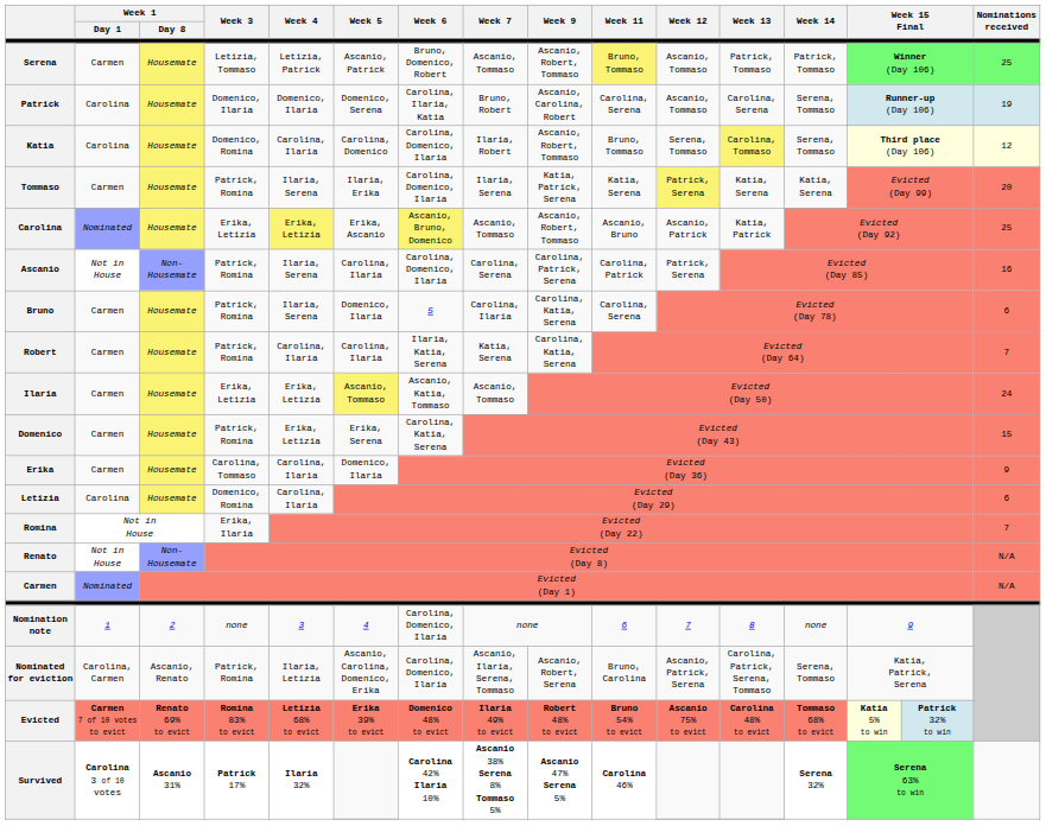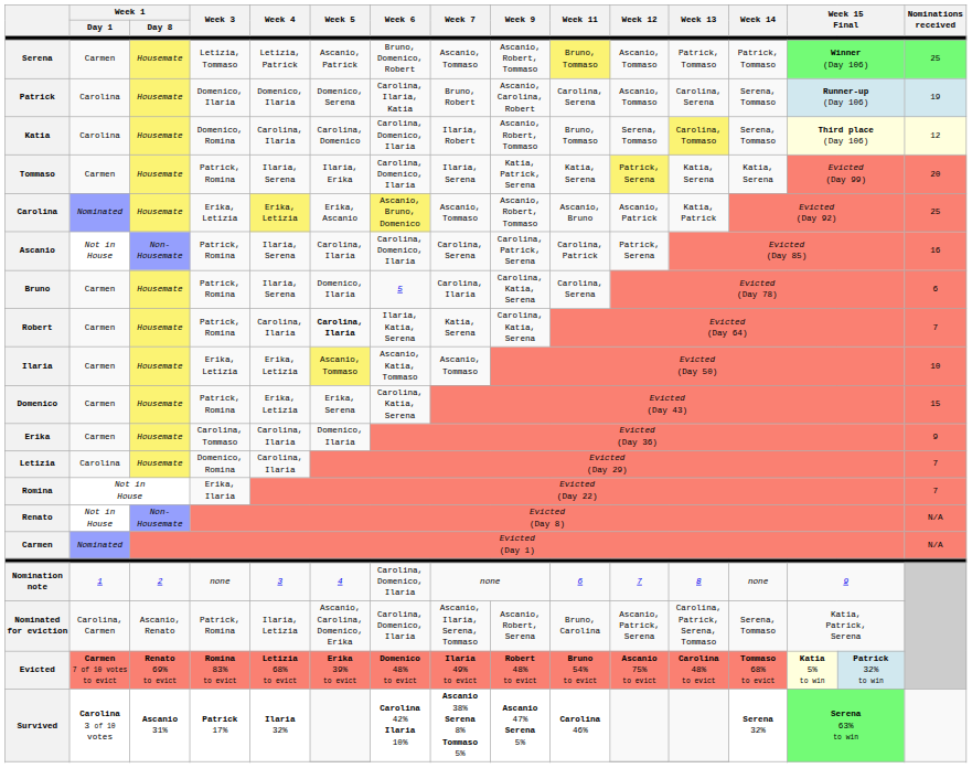 <table class="wikitable" style="text-align:center; width:100%; font-size:85%; line-height:15px;">
 <tr>
 <th style="width:5%" rowspan="2"></th>
 <th style="width:5%" colspan="2">Week 1</th>
 <th style="width:5%" rowspan="2">Week 3</th>
 <th style="width:5%" rowspan="2">Week 4</th>
 <th style="width:5%" rowspan="2">Week 5</th>
 <th style="width:5%" rowspan="2">Week 6</th>
 <th style="width:5%" rowspan="2">Week 7</th>
 <th style="width:5%" rowspan="2">Week 9</th>
 <th style="width:5%" rowspan="2">Week 11</th>
 <th style="width:5%" rowspan="2">Week 12</th>
 <th style="width:5%" rowspan="2">Week 13</th>
 <th style="width:5%" rowspan="2">Week 14</th>
 <th style="width:10%" colspan="2" rowspan="2">Week 15<br>Final</th>
 <th style="width:1%" rowspan="2">Nominations received</th>
 </tr>
 <tr>
 <th style="width:5%">Day 1</th>
 <th style="width:5%">Day 8</th>
 </tr>
 <tr>
 <th style="background:#000" colspan="16"></th>
 </tr>
 <tr>
 <th>Serena</th>
 <td>Carmen</td>
 <td style="background:#FBF373"><em>Housemate</em></td>
 <td>Letizia,<br>Tommaso</td>
 <td>Letizia,<br>Patrick</td>
 <td>Ascanio,<br>Patrick</td>
 <td>Bruno,<br>Domenico,<br>Robert</td>
 <td>Ascanio,<br>Tommaso</td>
 <td>Ascanio,<br>Robert,<br>Tommaso</td>
 <td style="background:#FBF373">Bruno,<br>Tommaso</td>
 <td>Ascanio,<br>Tommaso</td>
 <td>Patrick,<br>Tommaso</td>
 <td>Patrick,<br>Tommaso</td>
 <td style="background:#73FB76" colspan="2"><strong>Winner</strong><br>(Day 106)</td>
 <td style="background:#73FB76">25</td>
 </tr>
 <tr>
 <th>Patrick</th>
 <td>Carolina</td>
 <td style="background:#FBF373"><em>Housemate</em></td>
 <td>Domenico,<br>Ilaria</td>
 <td>Domenico,<br>Ilaria</td>
 <td>Domenico,<br>Serena</td>
 <td>Carolina,<br>Ilaria,<br>Katia</td>
 <td>Bruno,<br>Robert</td>
 <td>Ascanio,<br>Carolina,<br>Robert</td>
 <td>Carolina,<br>Serena</td>
 <td>Ascanio,<br>Tommaso</td>
 <td>Carolina,<br>Serena</td>
 <td>Serena,<br>Tommaso</td>
 <td style="background:#D1E8EF" colspan="2"><strong>Runner-up</strong><br>(Day 106)</td>
 <td style="background:#D1E8EF">19</td>
 </tr>
 <tr>
 <th>Katia</th>
 <td>Carolina</td>
 <td style="background:#FBF373"><em>Housemate</em></td>
 <td>Domenico,<br>Romina</td>
 <td>Carolina,<br>Ilaria</td>
 <td>Carolina,<br>Domenico</td>
 <td>Carolina,<br>Domenico,<br>Ilaria</td>
 <td>Ilaria,<br>Robert</td>
 <td>Ascanio,<br>Robert,<br>Tommaso</td>
 <td>Bruno,<br>Tommaso</td>
 <td>Serena,<br>Tommaso</td>
 <td style="background:#FBF373">Carolina,<br>Tommaso</td>
 <td>Serena,<br>Tommaso</td>
 <td style="background:#FFFFDD" colspan="2"><strong>Third place</strong><br>(Day 106)</td>
 <td style="background:#FFFFDD">12</td>
 </tr>
 <tr>
 <th>Tommaso</th>
 <td>Carmen</td>
 <td style="background:#FBF373"><em>Housemate</em></td>
 <td>Patrick,<br>Romina</td>
 <td>Ilaria,<br>Serena</td>
 <td>Ilaria,<br>Erika</td>
 <td>Carolina,<br>Domenico,<br>Ilaria</td>
 <td>Ilaria,<br>Serena</td>
 <td>Katia,<br>Patrick,<br>Serena</td>
 <td>Katia,<br>Serena</td>
 <td style="background:#FBF373">Patrick,<br>Serena</td>
 <td>Katia,<br>Serena</td>
 <td>Katia,<br>Serena</td>
 <td style="background:#FA8072" colspan="2"><em>Evicted</em><br>(Day 99)</td>
 <td style="background:#FA8072">20</td>
 </tr>
 <tr>
 <th>Carolina</th>
 <td style="background:#959FFD"><em>Nominated</em></td>
 <td style="background:#FBF373"><em>Housemate</em></td>
 <td>Erika,<br>Letizia</td>
 <td style="background:#FBF373">Erika,<br>Letizia</td>
 <td>Erika,<br>Ascanio</td>
 <td style="background:#FBF373">Ascanio,<br>Bruno,<br>Domenico</td>
 <td>Ascanio,<br>Tommaso</td>
 <td>Ascanio,<br>Robert,<br>Tommaso</td>
 <td>Ascanio,<br>Bruno</td>
 <td>Ascanio,<br>Patrick</td>
 <td>Katia,<br>Patrick</td>
 <td style="background:#FA8072" colspan="3"><em>Evicted</em><br>(Day 92)</td>
 <td style="background:#FA8072">25</td>
 </tr>
 <tr>
 <th>Ascanio</th>
 <td style="background:#fff"><em>Not in<br>House</em></td>
 <td style="background:#959FFD"><em>Non-<br>Housemate</em></td>
 <td>Patrick,<br>Romina</td>
 <td>Ilaria,<br>Serena</td>
 <td>Carolina,<br>Ilaria</td>
 <td>Carolina,<br>Domenico,<br>Ilaria</td>
 <td>Carolina,<br>Serena</td>
 <td>Carolina,<br>Patrick,<br>Serena</td>
 <td>Carolina,<br>Patrick</td>
 <td>Patrick,<br>Serena</td>
 <td style="background:#FA8072" colspan="4"><em>Evicted</em><br>(Day 85)</td>
 <td style="background:#FA8072">16</td>
 </tr>
 <tr>
 <th>Bruno</th>
 <td>Carmen</td>
 <td style="background:#FBF373"><em>Housemate</em></td>
 <td>Patrick,<br>Romina</td>
 <td>Ilaria,<br>Serena</td>
 <td>Domenico,<br>Ilaria</td>
 <td><em><a href='#'>5</a></em></td>
 <td>Carolina,<br>Ilaria</td>
 <td>Carolina,<br>Katia,<br>Serena</td>
 <td>Carolina,<br>Serena</td>
 <td style="background:#FA8072" colspan="5"><em>Evicted</em><br>(Day 78)</td>
 <td style="background:#FA8072">6</td>
 </tr>
 <tr>
 <th>Robert</th>
 <td>Carmen</td>
 <td style="background:#FBF373"><em>Housemate</em></td>
 <td>Patrick,<br>Romina</td>
 <td>Carolina,<br>Ilaria</td>
-<td>Carolina,<br>Ilaria</td>
+<td><strong>Carolina,<br>Ilaria</strong></td>
 <td>Ilaria,<br>Katia,<br>Serena</td>
 <td>Katia,<br>Serena</td>
 <td>Carolina,<br>Katia,<br>Serena</td>
 <td style="background:#FA8072" colspan="6"><em>Evicted</em><br>(Day 64)</td>
 <td style="background:#FA8072">7</td>
 </tr>
 <tr>
 <th>Ilaria</th>
 <td>Carmen</td>
 <td style="background:#FBF373"><em>Housemate</em></td>
 <td>Erika,<br>Letizia</td>
 <td>Erika,<br>Letizia</td>
 <td style="background:#FBF373">Ascanio,<br>Tommaso</td>
 <td>Ascanio,<br>Katia,<br>Tommaso</td>
 <td>Ascanio,<br>Tommaso</td>
 <td style="background:#FA8072" colspan="7"><em>Evicted</em><br>(Day 50)</td>
-<td style="background:#FA8072">24</td>
+<td style="background:#FA8072">10</td>
 </tr>
 <tr>
 <th>Domenico</th>
 <td>Carmen</td>
 <td style="background:#FBF373"><em>Housemate</em></td>
 <td>Patrick,<br>Romina</td>
 <td>Erika,<br>Letizia</td>
 <td>Erika,<br>Serena</td>
 <td>Carolina,<br>Katia,<br>Serena</td>
 <td style="background:#FA8072; text-align:center" colspan=8><em>Evicted</em> <br>(Day 43)</td>
 <td style="background:#FA8072">15</td>
 </tr>
 <tr>
 <th>Erika</th>
 <td>Carmen</td>
 <td style="background:#FBF373"><em>Housemate</em></td>
 <td>Carolina,<br>Tommaso</td>
 <td>Carolina,<br>Ilaria</td>
 <td>Domenico,<br>Ilaria</td>
 <td style="background:#FA8072" colspan="9"><em>Evicted</em><br>(Day 36)</td>
 <td style="background:#FA8072">9</td>
 </tr>
 <tr>
 <th>Letizia</th>
 <td>Carolina</td>
 <td style="background:#FBF373"><em>Housemate</em></td>
 <td>Domenico,<br>Romina</td>
 <td>Carolina,<br>Ilaria</td>
 <td style="background:#FA8072" colspan="10"><em>Evicted</em><br>(Day 29)</td>
-<td style="background:#FA8072">6</td>
+<td style="background:#FA8072">7</td>
 </tr>
 <tr>
 <th>Romina</th>
 <td style="background:#fff" colspan="2"><em>Not in<br>House</em></td>
 <td>Erika,<br>Ilaria</td>
 <td style="background:#FA8072" colspan="11"><em>Evicted</em><br>(Day 22)</td>
 <td style="background:#FA8072">7</td>
 </tr>
 <tr>
 <th>Renato</th>
 <td style="background:#fff"><em>Not in<br>House</em></td>
 <td style="background:#959FFD"><em>Non-<br>Housemate</em></td>
 <td style="background:#FA8072" colspan="12"><em>Evicted</em><br>(Day 8)</td>
 <td style="background:#FA8072">N/A</td>
 </tr>
 <tr>
 <th>Carmen</th>
 <td style="background:#959FFD"><em>Nominated</em></td>
 <td style="background:#FA8072" colspan="13"><em>Evicted</em><br>(Day 1)</td>
 <td style="background:#FA8072">N/A</td>
 </tr>
 <tr>
 <th style="background:#000" colspan="16"></th>
 </tr>
 <tr>
 <th>Nomination<br>note</th>
 <td><em><a href='#'>1</a></em></td>
 <td><em><a href='#'>2</a></em></td>
 <td><em>none</em></td>
 <td><em><a href='#'>3</a></em></td>
 <td><em><a href='#'>4</a></em></td>
 <td>Carolina,<br>Domenico,<br>Ilaria</td>
 <td colspan="2"><em>none</em></td>
 <td><em><a href='#'>6</a></em></td>
 <td><em><a href='#'>7</a></em></td>
 <td><em><a href='#'>8</a></em></td>
 <td><em>none</em></td>
 <td colspan="2"><em><a href='#'>9</a></em></td>
 <td style="background:#CCC" rowspan="4"></td>
 </tr>
 <tr>
 <th>Nominated<br>for eviction</th>
 <td>Carolina,<br>Carmen</td>
 <td>Ascanio,<br>Renato</td>
 <td>Patrick,<br>Romina</td>
 <td>Ilaria,<br>Letizia</td>
 <td>Ascanio,<br>Carolina,<br>Domenico,<br>Erika</td>
 <td>Carolina,<br>Domenico,<br>Ilaria</td>
 <td>Ascanio,<br>Ilaria,<br>Serena,<br>Tommaso</td>
 <td>Ascanio,<br>Robert,<br>Serena</td>
 <td>Bruno,<br>Carolina</td>
 <td>Ascanio,<br>Patrick,<br>Serena</td>
 <td>Carolina,<br>Patrick,<br>Serena,<br>Tommaso</td>
 <td>Serena,<br>Tommaso</td>
 <td colspan="2">Katia,<br>Patrick,<br>Serena</td>
 </tr>
 <tr>
 <th rowspan=2>Evicted</th>
 <td style="background:#FA8072" rowspan="2"><strong>Carmen</strong><br><small>7 of 10 votes<br>to evict</small></td>
 <td style="background:#FA8072" rowspan="2"><strong>Renato</strong><br>69%<br><small>to evict</small></td>
 <td style="background:#FA8072" rowspan="2"><strong>Romina</strong><br>83%<br><small>to evict</small></td>
 <td style="background:#FA8072" rowspan="2"><strong>Letizia</strong><br>68%<br><small>to evict</small></td>
 <td style="background:#FA8072" rowspan="2"><strong>Erika</strong><br>39%<br><small>to evict</small></td>
 <td style="background:#FA8072" rowspan="2"><strong>Domenico</strong><br>48%<br><small>to evict</small></td>
 <td style="background:#FA8072" rowspan="2"><strong>Ilaria</strong><br>49%<br><small>to evict</small></td>
 <td style="background:#FA8072" rowspan="2"><strong>Robert</strong><br>48%<br><small>to evict</small></td>
 <td style="background:#FA8072" rowspan="2"><strong>Bruno</strong><br>54%<br><small>to evict</small></td>
 <td style="background:#FA8072" rowspan="2"><strong>Ascanio</strong><br>75%<br><small>to evict</small></td>
 <td style="background:#FA8072" rowspan="2"><strong>Carolina</strong><br>48%<br><small>to evict</small></td>
 <td style="background:#FA8072" rowspan="2"><strong>Tommaso</strong><br>68%<br><small>to evict</small></td>
 <td style="background:#FFFFDD"><strong>Katia</strong><br>5%<br><small>to win</small></td>
 <td style="background:#D1E8EF"><strong>Patrick</strong><br>32%<br><small>to win</small></td>
 </tr>
 <tr>
 <td style="background:#73FB76" colspan="2" rowspan="5"><strong>Serena</strong><br>63%<br><small>to win</small></td>
 </tr>
 <tr>
 <th rowspan=5>Survived</th>
 <td rowspan="5" style="background:white"><strong>Carolina</strong><br>3 <small>of 10</small> votes</td>
 <td rowspan="5" style="background:white"><strong>Ascanio</strong><br>31%</td>
 <td rowspan="5" style="background:white"><strong>Patrick</strong><br>17%</td>
 <td rowspan="5" style="background:white"><strong>Ilaria</strong><br>32%</td>
 <td></td>
 <td rowspan="5" style="background:white"><strong>Carolina</strong><br>42%<br><strong>Ilaria</strong><br>10%<br></td>
 <td rowspan="5" style="background:white"><strong>Ascanio</strong><br>38%<br><strong>Serena</strong><br>8%<br><strong>Tommaso</strong><br>5%<br></td>
 <td rowspan="5" style="background:white"><strong>Ascanio</strong><br>47%<br><strong>Serena</strong><br>5%<br></td>
 <td rowspan="5" style="background:white"><strong>Carolina</strong><br>46%</td>
 <td></td>
 <td></td>
 <td rowspan="5" style="background:white"><strong>Serena</strong><br>32%</td>
 </tr>
 <tr>
 </tr>
 </table>
